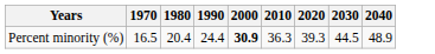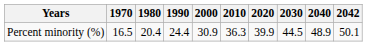 <table class="wikitable " style="text-align:right">
 <tr>
 <th>Years</th>
 <th>1970</th>
 <th>1980</th>
 <th>1990</th>
 <th>2000</th>
 <th>2010</th>
 <th>2020</th>
 <th>2030</th>
 <th>2040</th>
+<th>2042</th>
 </tr>
 <tr>
 <td align="left">Percent minority (%)</td>
 <td>16.5</td>
 <td>20.4</td>
 <td>24.4</td>
-<td><strong>30.9</strong></td>
+<td>30.9</td>
 <td>36.3</td>
-<td>39.3</td>
+<td>39.9</td>
 <td>44.5</td>
 <td>48.9</td>
+<td>50.1</td>
 </tr>
 </table>
